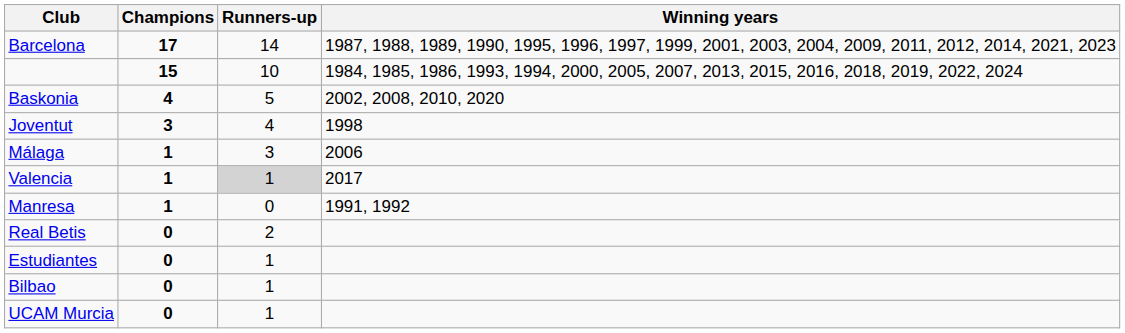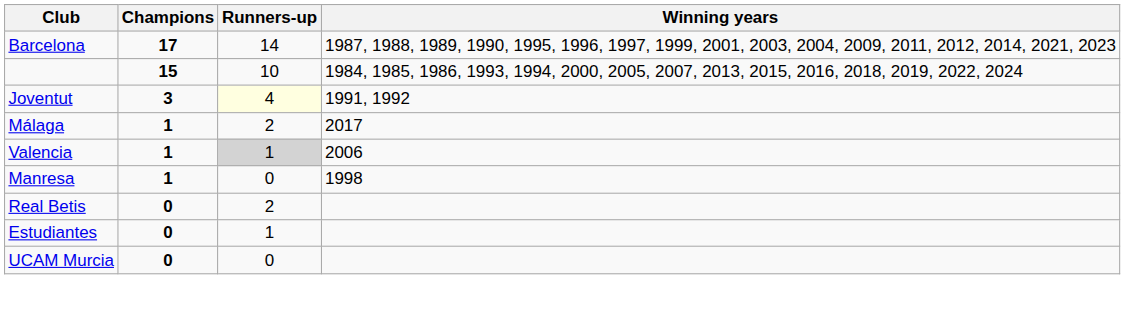 <table class="wikitable">
 <tr>
 <th>Club</th>
 <th>Champions</th>
 <th>Runners-up</th>
 <th>Winning years</th>
 </tr>
 <tr>
 <td><a href='#'>Barcelona</a></td>
 <td align=center><strong>17</strong></td>
 <td align=center>14</td>
 <td>1987, 1988, 1989, 1990, 1995, 1996, 1997, 1999, 2001, 2003, 2004, 2009, 2011, 2012, 2014, 2021, 2023</td>
 </tr>
 <tr>
 <td></td>
 <td align=center><strong>15</strong></td>
 <td align=center>10</td>
 <td>1984, 1985, 1986, 1993, 1994, 2000, 2005, 2007, 2013, 2015, 2016, 2018, 2019, 2022, 2024</td>
 </tr>
 <tr>
-<td><a href='#'>Baskonia</a></td>
-<td align=center><strong>4</strong></td>
-<td align=center>5</td>
-<td>2002, 2008, 2010, 2020</td>
-</tr>
-<tr>
 <td><a href='#'>Joventut</a></td>
 <td align=center><strong>3</strong></td>
-<td align=center>4</td>
-<td>1998</td>
+<td align=center style="background: lightyellow;">4</td>
+<td>1991, 1992</td>
 </tr>
 <tr>
 <td><a href='#'>Málaga</a></td>
 <td align=center><strong>1</strong></td>
-<td align=center>3</td>
-<td>2006</td>
+<td align=center>2</td>
+<td>2017</td>
 </tr>
 <tr>
 <td><a href='#'>Valencia</a></td>
 <td align=center><strong>1</strong></td>
 <td align=center style="background: lightgrey;">1</td>
-<td>2017</td>
+<td>2006</td>
 </tr>
 <tr>
 <td><a href='#'>Manresa</a></td>
 <td align=center><strong>1</strong></td>
 <td align=center>0</td>
-<td>1991, 1992</td>
+<td>1998</td>
 </tr>
 <tr>
 <td><a href='#'>Real Betis</a></td>
 <td align=center><strong>0</strong></td>
 <td align=center>2</td>
 <td></td>
 </tr>
 <tr>
 <td><a href='#'>Estudiantes</a></td>
 <td align=center><strong>0</strong></td>
 <td align=center>1</td>
 <td></td>
 </tr>
 <tr>
-<td><a href='#'>Bilbao</a></td>
-<td align=center><strong>0</strong></td>
-<td align=center>1</td>
-<td></td>
-</tr>
-<tr>
 <td><a href='#'>UCAM Murcia</a></td>
 <td align=center><strong>0</strong></td>
-<td align=center>1</td>
+<td align=center>0</td>
 <td></td>
 </tr>
 </table>
